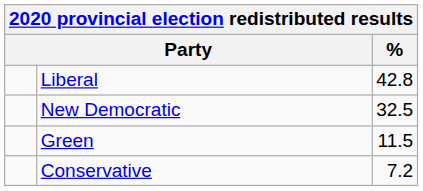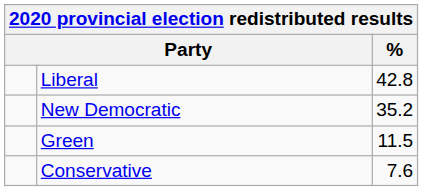 <table class="wikitable">
 <tr>
 <th colspan="4"><a href='#'>2020 provincial election</a> redistributed results</th>
 </tr>
 <tr>
 <th bgcolor="#DDDDFF" width="130px" colspan="2">Party</th>
 <th bgcolor="#DDDDFF" width="30px">%</th>
 </tr>
 <tr>
 <td> </td>
 <td><a href='#'>Liberal</a></td>
 <td align=right>42.8</td>
 </tr>
 <tr>
 <td> </td>
 <td><a href='#'>New Democratic</a></td>
-<td align=right>32.5</td>
+<td align=right>35.2</td>
 </tr>
 <tr>
 <td> </td>
 <td><a href='#'>Green</a></td>
 <td align=right>11.5</td>
 </tr>
 <tr>
 <td> </td>
 <td><a href='#'>Conservative</a></td>
-<td align=right>7.2</td>
+<td align=right>7.6</td>
 </tr>
 </table>
